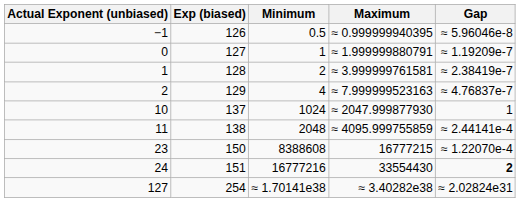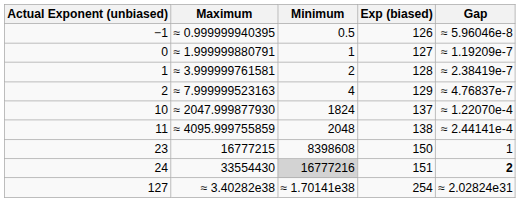 <table class="wikitable" style="text-align:right;">
 <tr style="text-align:center;">
 <th>Actual Exponent (unbiased)</th>
+<th>Maximum</th>
+<th>Minimum</th>
 <th>Exp (biased)</th>
-<th>Minimum</th>
-<th>Maximum</th>
 <th>Gap</th>
 </tr>
 <tr>
 <td>−1</td>
+<td>≈ 0.999999940395</td>
+<td>0.5</td>
 <td>126</td>
-<td>0.5</td>
-<td>≈ 0.999999940395</td>
 <td>≈ 5.96046e-8</td>
 </tr>
 <tr>
 <td>0</td>
+<td>≈ 1.999999880791</td>
+<td>1</td>
 <td>127</td>
-<td>1</td>
-<td>≈ 1.999999880791</td>
 <td>≈ 1.19209e-7</td>
 </tr>
 <tr>
 <td>1</td>
+<td>≈ 3.999999761581</td>
+<td>2</td>
 <td>128</td>
-<td>2</td>
-<td>≈ 3.999999761581</td>
 <td>≈ 2.38419e-7</td>
 </tr>
 <tr>
 <td>2</td>
+<td>≈ 7.999999523163</td>
+<td>4</td>
 <td>129</td>
-<td>4</td>
-<td>≈ 7.999999523163</td>
 <td>≈ 4.76837e-7</td>
 </tr>
 <tr>
 <td>10</td>
+<td>≈ 2047.999877930</td>
+<td>1824</td>
 <td>137</td>
-<td>1024</td>
-<td>≈ 2047.999877930</td>
-<td>1</td>
+<td>≈ 1.22070e-4</td>
 </tr>
 <tr>
 <td>11</td>
+<td>≈ 4095.999755859</td>
+<td>2048</td>
 <td>138</td>
-<td>2048</td>
-<td>≈ 4095.999755859</td>
 <td>≈ 2.44141e-4</td>
 </tr>
 <tr>
 <td>23</td>
+<td>16777215</td>
+<td>8398608</td>
 <td>150</td>
-<td>8388608</td>
-<td>16777215</td>
-<td>≈ 1.22070e-4</td>
+<td>1</td>
 </tr>
 <tr>
 <td>24</td>
+<td>33554430</td>
+<td style="background: lightgrey;">16777216</td>
 <td>151</td>
-<td>16777216</td>
-<td>33554430</td>
 <td><strong>2</strong></td>
 </tr>
 <tr>
 <td>127</td>
+<td>≈ 3.40282e38</td>
+<td>≈ 1.70141e38</td>
 <td>254</td>
-<td>≈ 1.70141e38</td>
-<td>≈ 3.40282e38</td>
 <td>≈ 2.02824e31</td>
 </tr>
 </table>
